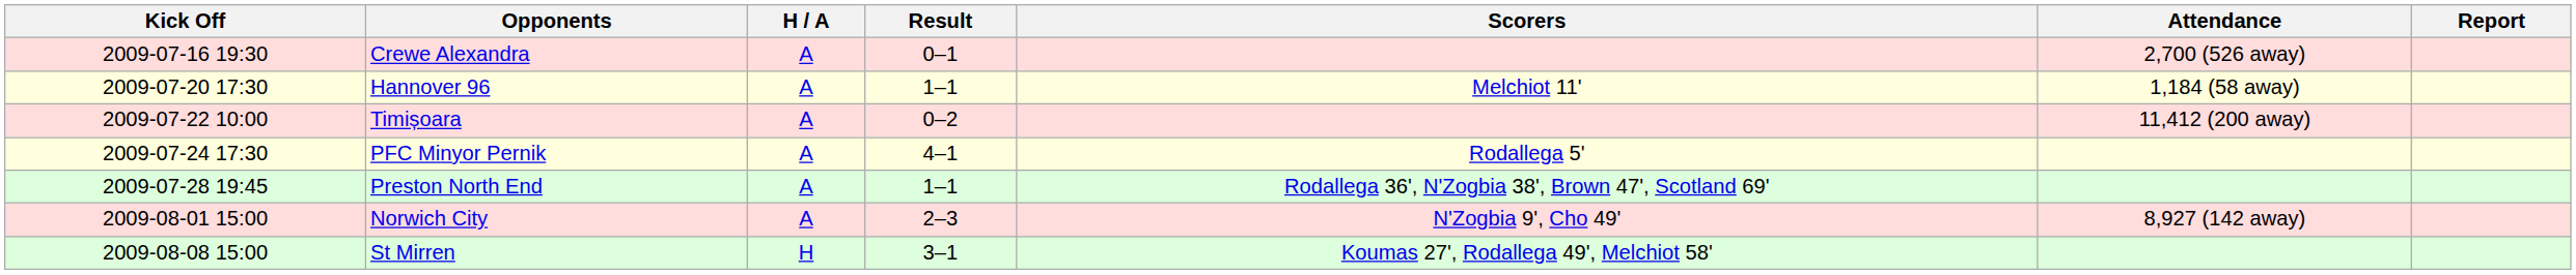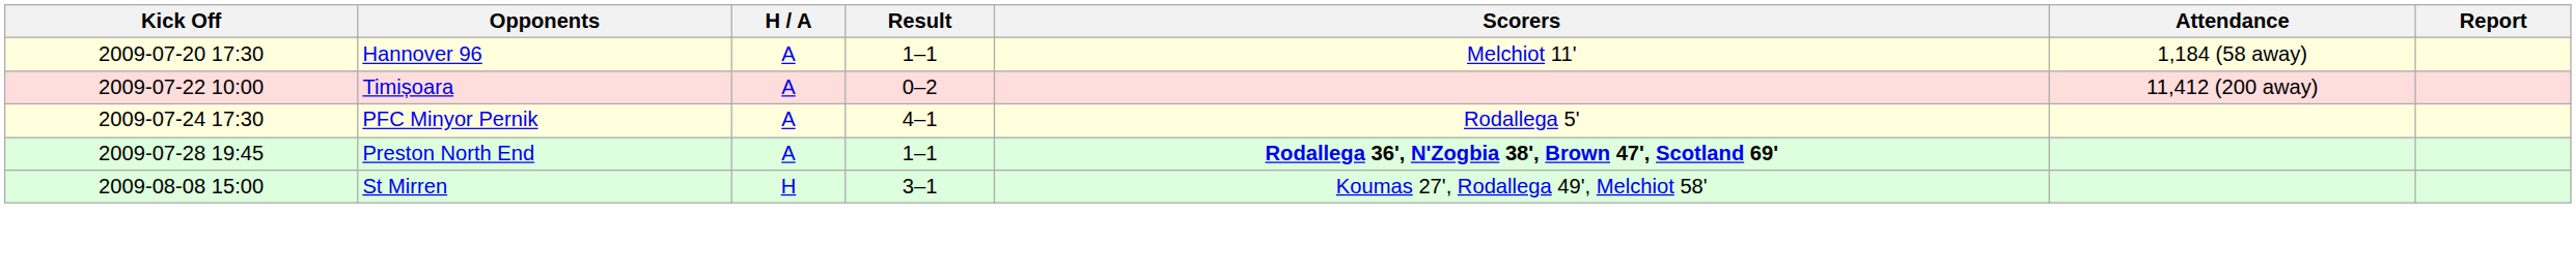 <table class="wikitable" style="width:99%;">
 <tr>
 <th>Kick Off</th>
 <th>Opponents</th>
 <th>H / A</th>
 <th>Result</th>
 <th>Scorers</th>
 <th>Attendance</th>
 <th>Report</th>
-</tr>
-<tr bgcolor="#ffdddd">
-<td align=center>2009-07-16 19:30</td>
-<td> <a href='#'>Crewe Alexandra</a></td>
-<td align=center><a href='#'>A</a></td>
-<td align=center>0–1</td>
-<td align=center></td>
-<td align=center>2,700 (526 away)</td>
-<td align=center></td>
 </tr>
 <tr bgcolor="#ffffdd">
 <td align=center>2009-07-20 17:30</td>
 <td> <a href='#'>Hannover 96</a></td>
 <td align=center><a href='#'>A</a></td>
 <td align=center>1–1</td>
 <td align=center><a href='#'>Melchiot</a> 11'</td>
 <td align=center>1,184 (58 away)</td>
 <td align=center></td>
 </tr>
 <tr bgcolor= "#ffdddd">
 <td align=center>2009-07-22 10:00</td>
 <td> <a href='#'>Timișoara</a></td>
 <td align=center><a href='#'>A</a></td>
 <td align=center>0–2</td>
 <td align=center></td>
 <td align=center>11,412 (200 away)</td>
 <td align=center></td>
 </tr>
 <tr bgcolor="#ffffdd">
 <td align=center>2009-07-24 17:30</td>
 <td> <a href='#'>PFC Minyor Pernik</a></td>
 <td align=center><a href='#'>A</a></td>
 <td align=center>4–1</td>
 <td align=center><a href='#'>Rodallega</a> 5'</td>
 <td align=center></td>
 <td align=center></td>
 </tr>
 <tr bgcolor= "#ddffdd">
 <td align=center>2009-07-28 19:45</td>
 <td> <a href='#'>Preston North End</a></td>
 <td align=center><a href='#'>A</a></td>
 <td align=center>1–1</td>
-<td align=center><a href='#'>Rodallega</a> 36', <a href='#'>N'Zogbia</a> 38', <a href='#'>Brown</a> 47', <a href='#'>Scotland</a> 69'</td>
+<td align=center><strong><a href='#'>Rodallega</a> 36', <a href='#'>N'Zogbia</a> 38', <a href='#'>Brown</a> 47', <a href='#'>Scotland</a> 69'</strong></td>
 <td align=center></td>
-<td align=center></td>
-</tr>
-<tr bgcolor= "#ffdddd">
-<td align=center>2009-08-01 15:00</td>
-<td> <a href='#'>Norwich City</a></td>
-<td align=center><a href='#'>A</a></td>
-<td align=center>2–3</td>
-<td align=center><a href='#'>N'Zogbia</a> 9', <a href='#'>Cho</a> 49'</td>
-<td align=center>8,927 (142 away)</td>
 <td align=center></td>
 </tr>
 <tr bgcolor= "#ddffdd">
 <td align=center>2009-08-08 15:00</td>
 <td> <a href='#'>St Mirren</a></td>
 <td align=center><a href='#'>H</a></td>
 <td align=center>3–1</td>
 <td align=center><a href='#'>Koumas</a> 27', <a href='#'>Rodallega</a> 49', <a href='#'>Melchiot</a> 58'</td>
 <td align=center></td>
 <td align=center></td>
 </tr>
 </table>
